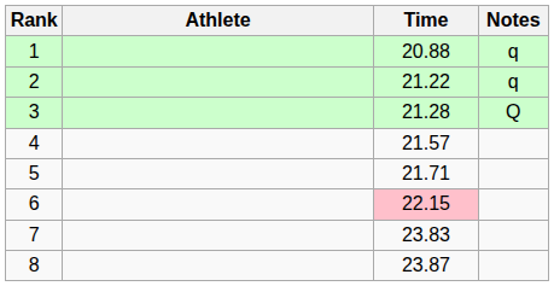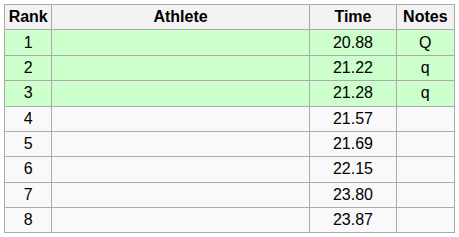 <table class="wikitable" style="text-align:center">
 <tr>
 <th width=40>Rank</th>
 <th width=250>Athlete</th>
 <th width=80>Time</th>
 <th width=50>Notes</th>
 </tr>
 <tr bgcolor="ccffcc">
 <td>1</td>
 <td align=left></td>
 <td>20.88</td>
-<td>q</td>
+<td>Q</td>
 </tr>
 <tr bgcolor="ccffcc">
 <td>2</td>
 <td align=left></td>
 <td>21.22</td>
 <td>q</td>
 </tr>
 <tr bgcolor="ccffcc">
 <td>3</td>
 <td align=left></td>
 <td>21.28</td>
-<td>Q</td>
+<td>q</td>
 </tr>
 <tr>
 <td>4</td>
 <td align=left></td>
 <td>21.57</td>
 <td></td>
 </tr>
 <tr>
 <td>5</td>
 <td align=left></td>
-<td>21.71</td>
+<td>21.69</td>
 <td></td>
 </tr>
 <tr>
 <td>6</td>
 <td align=left></td>
-<td style="background: pink;">22.15</td>
+<td>22.15</td>
 <td></td>
 </tr>
 <tr>
 <td>7</td>
 <td align=left></td>
-<td>23.83</td>
+<td>23.80</td>
 <td></td>
 </tr>
 <tr>
 <td>8</td>
 <td align=left></td>
 <td>23.87</td>
 <td></td>
 </tr>
 </table>
